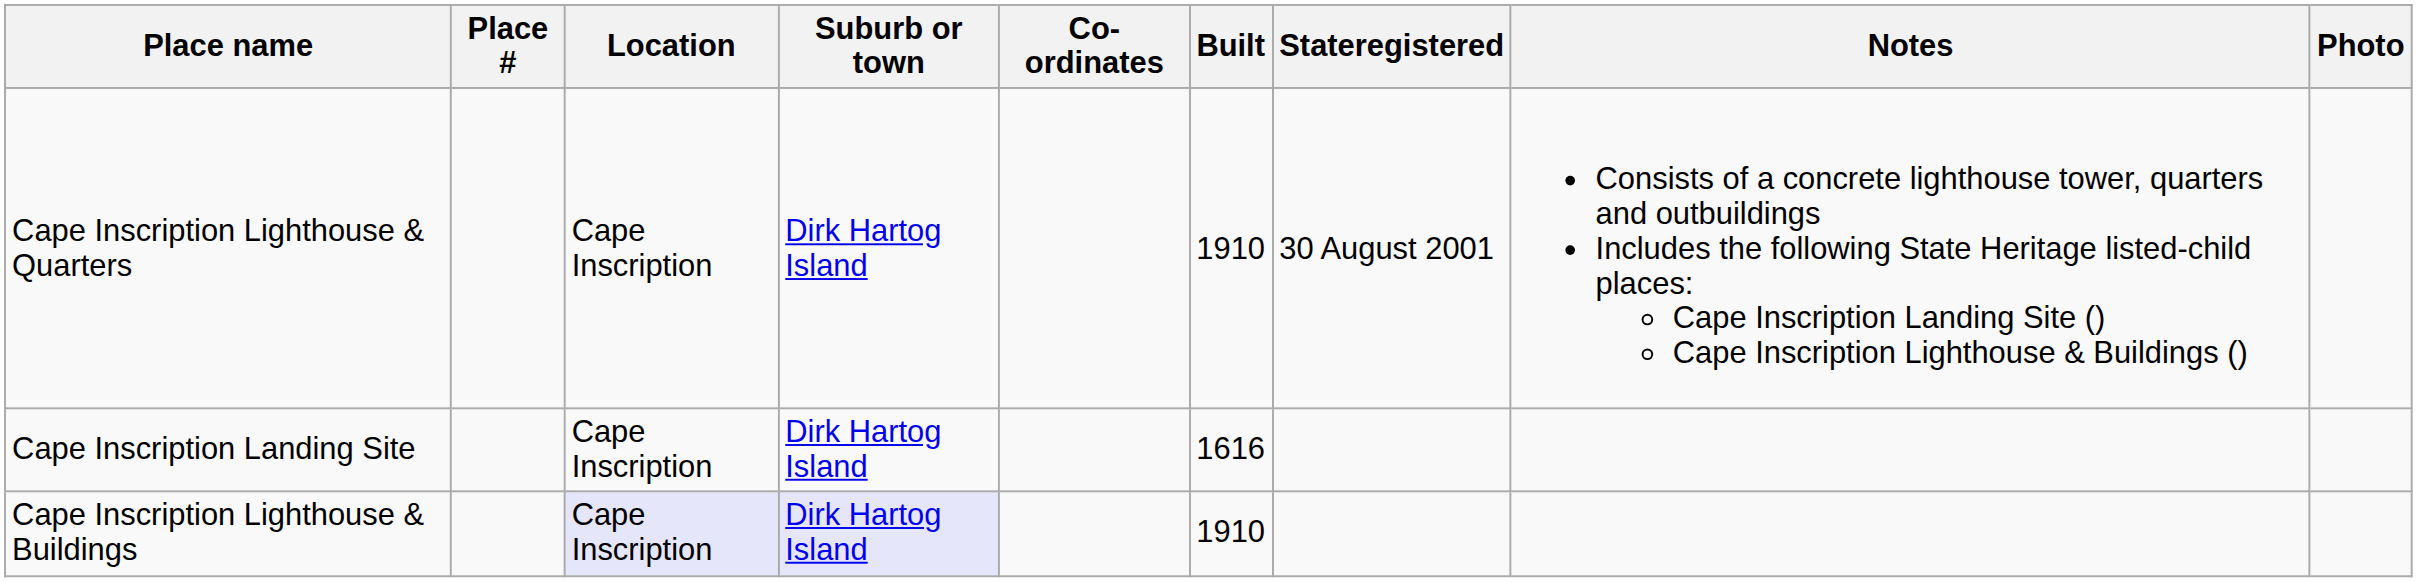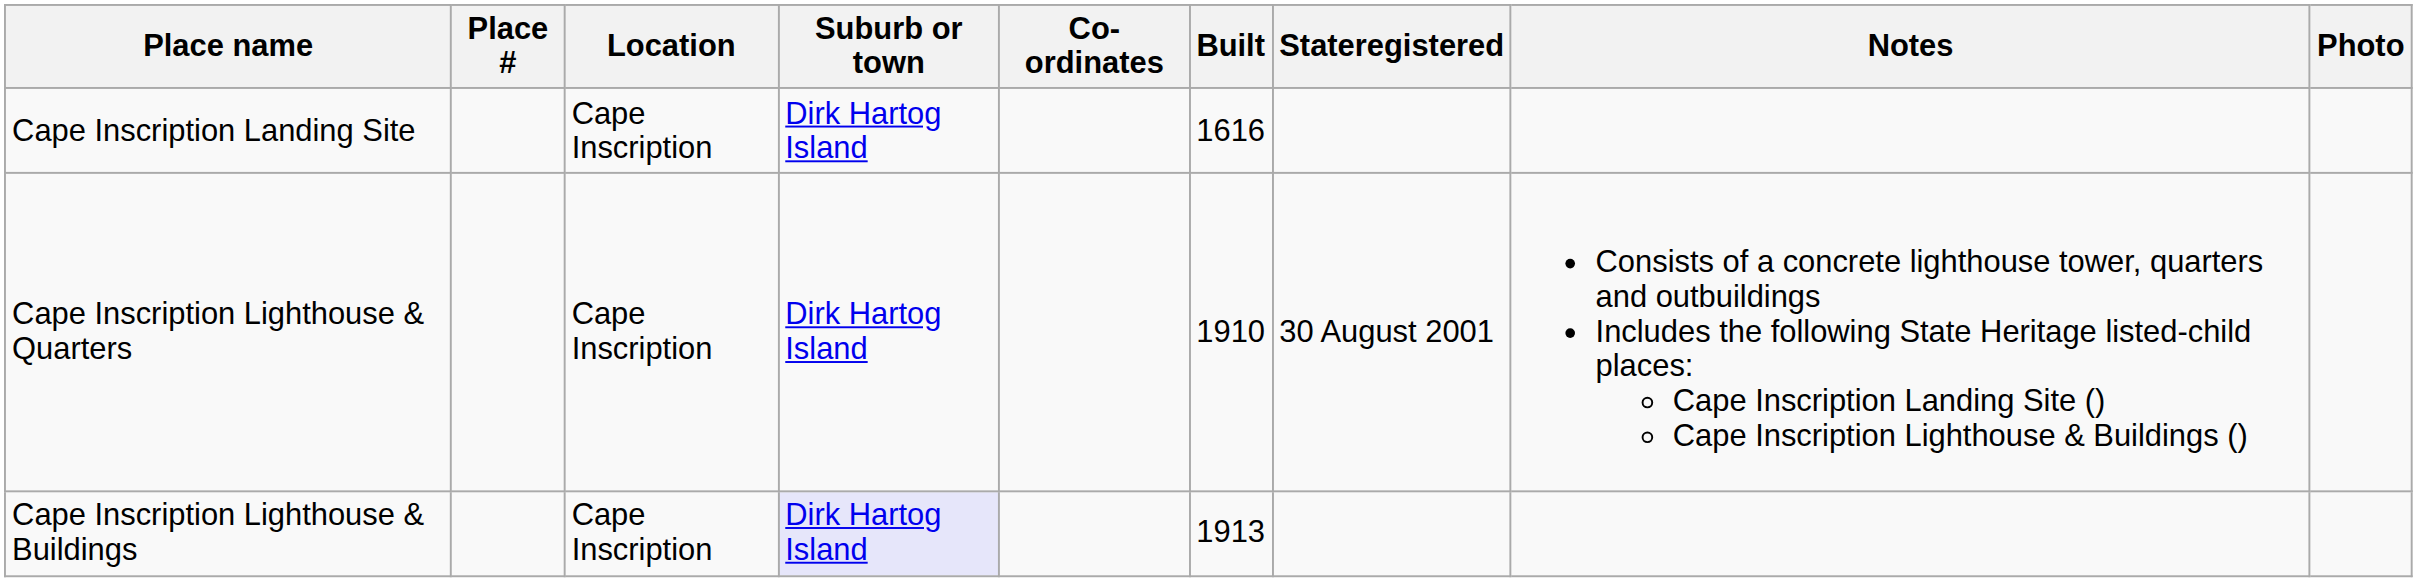 <table class="wikitable sortable">
 <tr>
 <th>Place name</th>
 <th>Place #</th>
 <th>Location</th>
 <th>Suburb or town</th>
 <th>Co-ordinates</th>
 <th>Built</th>
 <th>Stateregistered</th>
 <th class="unsortable">Notes</th>
 <th class="unsortable">Photo</th>
 </tr>
 <tr>
+<td>Cape Inscription Landing Site</td>
+<td></td>
+<td>Cape Inscription</td>
+<td><a href='#'>Dirk Hartog Island</a></td>
+<td></td>
+<td>1616</td>
+<td></td>
+<td></td>
+<td></td>
+</tr>
+<tr>
 <td>Cape Inscription Lighthouse & Quarters</td>
 <td></td>
 <td>Cape Inscription</td>
 <td><a href='#'>Dirk Hartog Island</a></td>
 <td></td>
 <td>1910</td>
 <td>30 August 2001</td>
 <td><br><ul><li>Consists of a concrete lighthouse tower, quarters and outbuildings</li><li>Includes the following State Heritage listed-child places:<ul><li>Cape Inscription Landing Site ()</li><li>Cape Inscription Lighthouse & Buildings ()</li></ul></li></ul></td>
 <td></td>
 </tr>
 <tr>
-<td>Cape Inscription Landing Site</td>
+<td>Cape Inscription Lighthouse & Buildings</td>
 <td></td>
 <td>Cape Inscription</td>
-<td><a href='#'>Dirk Hartog Island</a></td>
-<td></td>
-<td>1616</td>
-<td></td>
-<td></td>
-<td></td>
-</tr>
-<tr>
-<td>Cape Inscription Lighthouse & Buildings</td>
-<td></td>
-<td style="background: lavender;">Cape Inscription</td>
 <td style="background: lavender;"><a href='#'>Dirk Hartog Island</a></td>
 <td></td>
-<td>1910</td>
+<td>1913</td>
 <td></td>
 <td></td>
 <td></td>
 </tr>
 </table>
